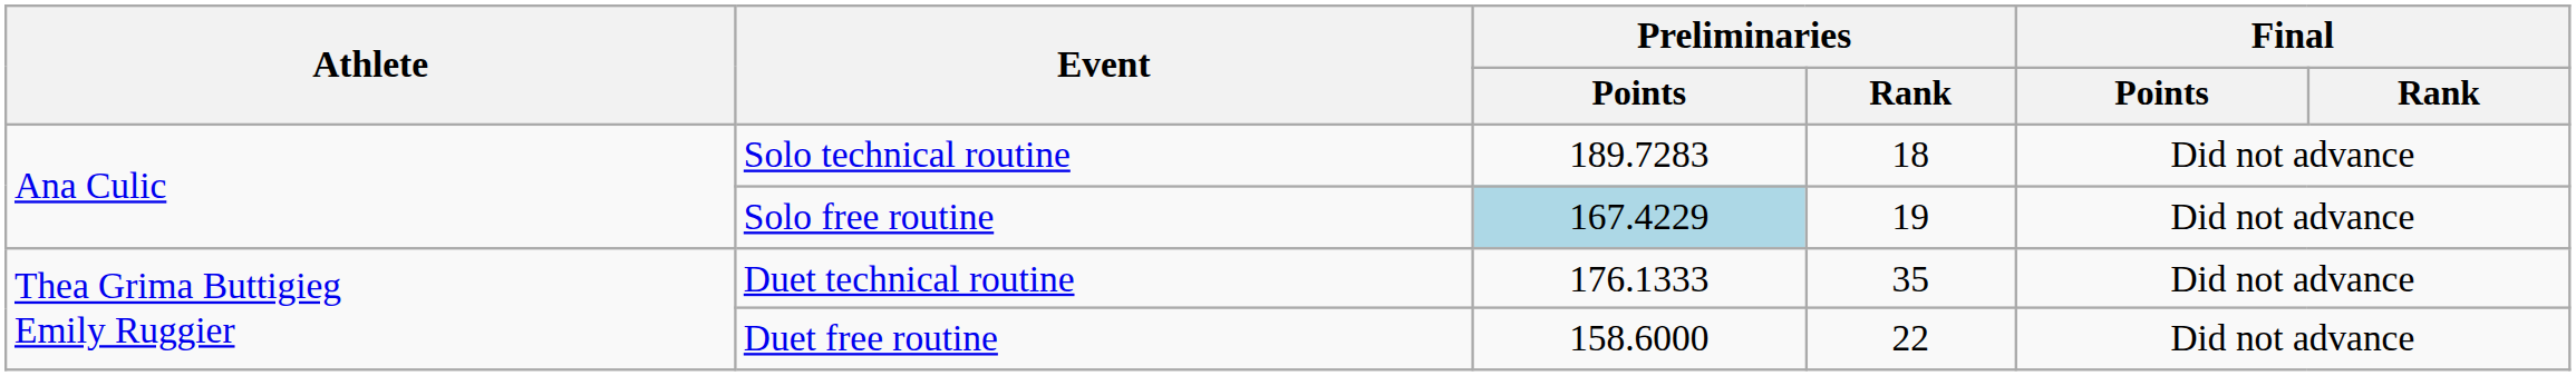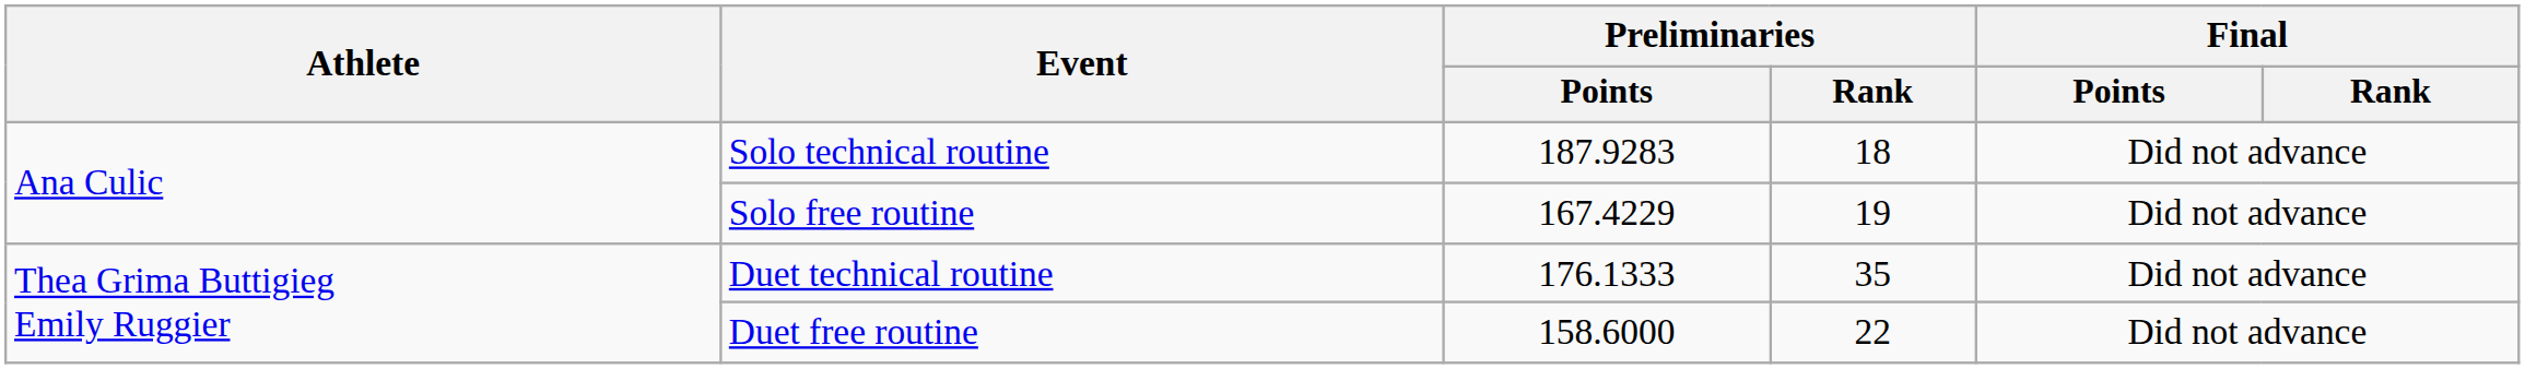 <table class="wikitable" style="text-align:center; font-size:90%; width:50%;">
 <tr>
 <th rowspan="2">Athlete</th>
 <th rowspan="2">Event</th>
 <th colspan="2">Preliminaries</th>
 <th colspan="2">Final</th>
 </tr>
 <tr style="font-size:95%">
 <th>Points</th>
 <th>Rank</th>
 <th>Points</th>
 <th>Rank</th>
 </tr>
 <tr>
 <td align=left rowspan=2><a href='#'>Ana Culic</a></td>
 <td align=left><a href='#'>Solo technical routine</a></td>
-<td>189.7283</td>
+<td>187.9283</td>
 <td>18</td>
 <td colspan=2>Did not advance</td>
 </tr>
 <tr>
 <td align=left><a href='#'>Solo free routine</a></td>
-<td style="background: lightblue;">167.4229</td>
+<td>167.4229</td>
 <td>19</td>
 <td colspan=2>Did not advance</td>
 </tr>
 <tr>
 <td align=left rowspan=2><a href='#'>Thea Grima Buttigieg</a><br><a href='#'>Emily Ruggier</a></td>
 <td align=left><a href='#'>Duet technical routine</a></td>
 <td>176.1333</td>
 <td>35</td>
 <td colspan=2>Did not advance</td>
 </tr>
 <tr>
 <td align=left><a href='#'>Duet free routine</a></td>
 <td>158.6000</td>
 <td>22</td>
 <td colspan=2>Did not advance</td>
 </tr>
 </table>
